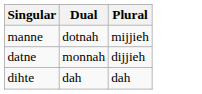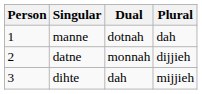 <table class="wikitable">
 <tr>
+<th>Person</th>
 <th>Singular</th>
 <th>Dual</th>
 <th>Plural</th>
 </tr>
 <tr>
+<td>1</td>
 <td>manne</td>
 <td>dotnah</td>
-<td>mijjieh</td>
+<td>dah</td>
 </tr>
 <tr>
+<td>2</td>
 <td>datne</td>
 <td>monnah</td>
 <td>dijjieh</td>
 </tr>
 <tr>
+<td>3</td>
 <td>dihte</td>
 <td>dah</td>
-<td>dah</td>
+<td>mijjieh</td>
 </tr>
 </table>
